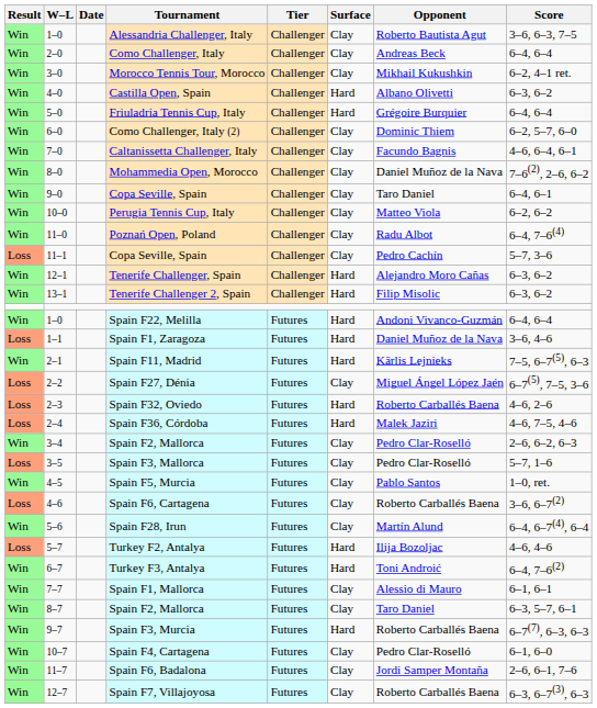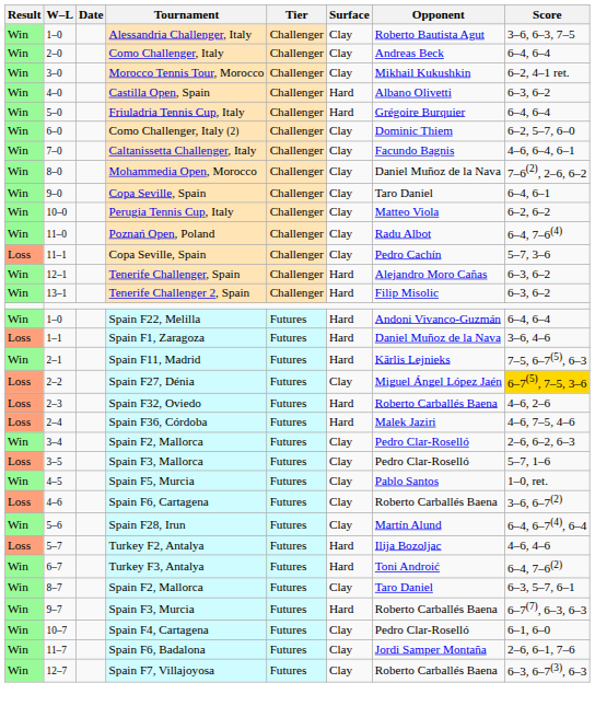 <table class="sortable wikitable nowrap">
 <tr>
 <th>Result</th>
 <th class="unsortable">W–L</th>
 <th>Date</th>
 <th>Tournament</th>
 <th>Tier</th>
 <th>Surface</th>
 <th>Opponent</th>
 <th class="unsortable">Score</th>
 </tr>
 <tr>
 <td bgcolor=98FB98>Win</td>
 <td><small>1–0</small></td>
 <td><a href='#'></a></td>
 <td style="background:moccasin;"><a href='#'>Alessandria Challenger</a>, Italy</td>
 <td style="background:moccasin;">Challenger</td>
 <td>Clay</td>
 <td> <a href='#'>Roberto Bautista Agut</a></td>
 <td>3–6, 6–3, 7–5</td>
 </tr>
 <tr>
 <td bgcolor=98FB98>Win</td>
 <td><small>2–0</small></td>
 <td><a href='#'></a></td>
 <td style="background:moccasin;"><a href='#'>Como Challenger</a>, Italy</td>
 <td style="background:moccasin;">Challenger</td>
 <td>Clay</td>
 <td> <a href='#'>Andreas Beck</a></td>
 <td>6–4, 6–4</td>
 </tr>
 <tr>
 <td bgcolor=98FB98>Win</td>
 <td><small>3–0</small></td>
 <td><a href='#'></a></td>
 <td style="background:moccasin;"><a href='#'>Morocco Tennis Tour</a>, Morocco</td>
 <td style="background:moccasin;">Challenger</td>
 <td>Clay</td>
 <td> <a href='#'>Mikhail Kukushkin</a></td>
 <td>6–2, 4–1 ret.</td>
 </tr>
 <tr>
 <td bgcolor=98FB98>Win</td>
 <td><small>4–0</small></td>
 <td><a href='#'></a></td>
 <td style="background:moccasin;"><a href='#'>Castilla Open</a>, Spain</td>
 <td style="background:moccasin;">Challenger</td>
 <td>Hard</td>
 <td> <a href='#'>Albano Olivetti</a></td>
 <td>6–3, 6–2</td>
 </tr>
 <tr>
 <td bgcolor=98FB98>Win</td>
 <td><small>5–0</small></td>
 <td><a href='#'></a></td>
 <td style="background:moccasin;"><a href='#'>Friuladria Tennis Cup</a>, Italy</td>
 <td style="background:moccasin;">Challenger</td>
 <td>Hard</td>
 <td> <a href='#'>Grégoire Burquier</a></td>
 <td>6–4, 6–4</td>
 </tr>
 <tr>
 <td bgcolor=98FB98>Win</td>
 <td><small>6–0</small></td>
 <td><a href='#'></a></td>
 <td style="background:moccasin;">Como Challenger, Italy <small>(2)</small></td>
 <td style="background:moccasin;">Challenger</td>
 <td>Clay</td>
 <td> <a href='#'>Dominic Thiem</a></td>
 <td>6–2, 5–7, 6–0</td>
 </tr>
 <tr>
 <td bgcolor=98FB98>Win</td>
 <td><small>7–0</small></td>
 <td><a href='#'></a></td>
 <td style="background:moccasin;"><a href='#'>Caltanissetta Challenger</a>, Italy</td>
 <td style="background:moccasin;">Challenger</td>
 <td>Clay</td>
 <td> <a href='#'>Facundo Bagnis</a></td>
 <td>4–6, 6–4, 6–1</td>
 </tr>
 <tr>
 <td bgcolor=98FB98>Win</td>
 <td><small>8–0</small></td>
 <td><a href='#'></a></td>
 <td style="background:moccasin;"><a href='#'>Mohammedia Open</a>, Morocco</td>
 <td style="background:moccasin;">Challenger</td>
 <td>Clay</td>
 <td> Daniel Muñoz de la Nava</td>
 <td>7–6<sup>(2)</sup>, 2–6, 6–2</td>
 </tr>
 <tr>
 <td bgcolor=98FB98>Win</td>
 <td><small>9–0</small></td>
 <td><a href='#'></a></td>
 <td style="background:moccasin;"><a href='#'>Copa Seville</a>, Spain</td>
 <td style="background:moccasin;">Challenger</td>
 <td>Clay</td>
 <td> Taro Daniel</td>
 <td>6–4, 6–1</td>
 </tr>
 <tr>
 <td bgcolor=98FB98>Win</td>
 <td><small>10–0</small></td>
 <td><a href='#'></a></td>
 <td style="background:moccasin;"><a href='#'>Perugia Tennis Cup</a>, Italy</td>
 <td style="background:moccasin;">Challenger</td>
 <td>Clay</td>
 <td> <a href='#'>Matteo Viola</a></td>
 <td>6–2, 6–2</td>
 </tr>
 <tr>
 <td bgcolor=98FB98>Win</td>
 <td><small>11–0</small></td>
 <td><a href='#'></a></td>
 <td style="background:moccasin;"><a href='#'>Poznań Open</a>, Poland</td>
 <td style="background:moccasin;">Challenger</td>
 <td>Clay</td>
 <td> <a href='#'>Radu Albot</a></td>
 <td>6–4, 7–6<sup>(4)</sup></td>
 </tr>
 <tr>
 <td bgcolor=ffa07a>Loss</td>
 <td><small>11–1</small></td>
 <td><a href='#'></a></td>
 <td style="background:moccasin;">Copa Seville, Spain</td>
 <td style="background:moccasin;">Challenger</td>
 <td>Clay</td>
 <td> <a href='#'>Pedro Cachín</a></td>
 <td>5–7, 3–6</td>
 </tr>
 <tr>
 <td bgcolor=98FB98>Win</td>
 <td><small>12–1</small></td>
 <td><a href='#'></a></td>
 <td style="background:moccasin;"><a href='#'>Tenerife Challenger</a>, Spain</td>
 <td style="background:moccasin;">Challenger</td>
 <td>Hard</td>
 <td> <a href='#'>Alejandro Moro Cañas</a></td>
 <td>6–3, 6–2</td>
 </tr>
 <tr>
 <td bgcolor=98FB98>Win</td>
 <td><small>13–1</small></td>
 <td><a href='#'></a></td>
 <td style="background:moccasin;"><a href='#'>Tenerife Challenger 2</a>, Spain</td>
 <td style="background:moccasin;">Challenger</td>
 <td>Hard</td>
 <td> <a href='#'>Filip Misolic</a></td>
 <td>6–3, 6–2</td>
 </tr>
 <tr>
 <td></td>
 </tr>
 <tr>
 <td bgcolor=98FB98>Win</td>
 <td><small>1–0</small></td>
 <td></td>
 <td style="background:#cffcff;">Spain F22, Melilla</td>
 <td style="background:#cffcff;">Futures</td>
 <td>Hard</td>
 <td> <a href='#'>Andoni Vivanco-Guzmán</a></td>
 <td>6–4, 6–4</td>
 </tr>
 <tr>
 <td bgcolor=ffa07a>Loss</td>
 <td><small>1–1</small></td>
 <td></td>
 <td style="background:#cffcff;">Spain F1, Zaragoza</td>
 <td style="background:#cffcff;">Futures</td>
 <td>Hard</td>
 <td> <a href='#'>Daniel Muñoz de la Nava</a></td>
 <td>3–6, 4–6</td>
 </tr>
 <tr>
 <td bgcolor=98FB98>Win</td>
 <td><small>2–1</small></td>
 <td></td>
 <td style="background:#cffcff;">Spain F11, Madrid</td>
 <td style="background:#cffcff;">Futures</td>
 <td>Hard</td>
 <td> <a href='#'>Kārlis Lejnieks</a></td>
 <td>7–5, 6–7<sup>(5)</sup>, 6–3</td>
 </tr>
 <tr>
 <td bgcolor=ffa07a>Loss</td>
 <td><small>2–2</small></td>
 <td></td>
 <td style="background:#cffcff;">Spain F27, Dénia</td>
 <td style="background:#cffcff;">Futures</td>
 <td>Clay</td>
 <td> <a href='#'>Miguel Ángel López Jaén</a></td>
-<td>6–7<sup>(5)</sup>, 7–5, 3–6</td>
+<td style="background: gold;">6–7<sup>(5)</sup>, 7–5, 3–6</td>
 </tr>
 <tr>
 <td bgcolor=ffa07a>Loss</td>
 <td><small>2–3</small></td>
 <td></td>
 <td style="background:#cffcff;">Spain F32, Oviedo</td>
 <td style="background:#cffcff;">Futures</td>
 <td>Hard</td>
 <td> <a href='#'>Roberto Carballés Baena</a></td>
 <td>4–6, 2–6</td>
 </tr>
 <tr>
 <td bgcolor=ffa07a>Loss</td>
 <td><small>2–4</small></td>
 <td></td>
 <td style="background:#cffcff;">Spain F36, Córdoba</td>
 <td style="background:#cffcff;">Futures</td>
 <td>Hard</td>
 <td> <a href='#'>Malek Jaziri</a></td>
 <td>4–6, 7–5, 4–6</td>
 </tr>
 <tr>
 <td bgcolor=98FB98>Win</td>
 <td><small>3–4</small></td>
 <td></td>
 <td style="background:#cffcff;">Spain F2, Mallorca</td>
 <td style="background:#cffcff;">Futures</td>
 <td>Clay</td>
 <td> <a href='#'>Pedro Clar-Roselló</a></td>
 <td>2–6, 6–2, 6–3</td>
 </tr>
 <tr>
 <td bgcolor=ffa07a>Loss</td>
 <td><small>3–5</small></td>
 <td></td>
 <td style="background:#cffcff;">Spain F3, Mallorca</td>
 <td style="background:#cffcff;">Futures</td>
 <td>Clay</td>
 <td> Pedro Clar-Roselló</td>
 <td>5–7, 1–6</td>
 </tr>
 <tr>
 <td bgcolor=98FB98>Win</td>
 <td><small>4–5</small></td>
 <td></td>
 <td style="background:#cffcff;">Spain F5, Murcia</td>
 <td style="background:#cffcff;">Futures</td>
 <td>Clay</td>
 <td> <a href='#'>Pablo Santos</a></td>
 <td>1–0, ret.</td>
 </tr>
 <tr>
 <td bgcolor=ffa07a>Loss</td>
 <td><small>4–6</small></td>
 <td></td>
 <td style="background:#cffcff;">Spain F6, Cartagena</td>
 <td style="background:#cffcff;">Futures</td>
 <td>Clay</td>
 <td> Roberto Carballés Baena</td>
 <td>3–6, 6–7<sup>(2)</sup></td>
 </tr>
 <tr>
 <td bgcolor=98FB98>Win</td>
 <td><small>5–6</small></td>
 <td></td>
 <td style="background:#cffcff;">Spain F28, Irun</td>
 <td style="background:#cffcff;">Futures</td>
 <td>Clay</td>
 <td> <a href='#'>Martín Alund</a></td>
 <td>6–4, 6–7<sup>(4)</sup>, 6–4</td>
 </tr>
 <tr>
 <td bgcolor=ffa07a>Loss</td>
 <td><small>5–7</small></td>
 <td></td>
 <td style="background:#cffcff;">Turkey F2, Antalya</td>
 <td style="background:#cffcff;">Futures</td>
 <td>Hard</td>
 <td> <a href='#'>Ilija Bozoljac</a></td>
 <td>4–6, 4–6</td>
 </tr>
 <tr>
 <td bgcolor=98FB98>Win</td>
 <td><small>6–7</small></td>
 <td></td>
 <td style="background:#cffcff;">Turkey F3, Antalya</td>
 <td style="background:#cffcff;">Futures</td>
 <td>Hard</td>
 <td> <a href='#'>Toni Androić</a></td>
 <td>6–4, 7–6<sup>(2)</sup></td>
 </tr>
 <tr>
 <td bgcolor=98FB98>Win</td>
-<td><small>7–7</small></td>
-<td></td>
-<td style="background:#cffcff;">Spain F1, Mallorca</td>
-<td style="background:#cffcff;">Futures</td>
-<td>Clay</td>
-<td> <a href='#'>Alessio di Mauro</a></td>
-<td>6–1, 6–1</td>
-</tr>
-<tr>
-<td bgcolor=98FB98>Win</td>
 <td><small>8–7</small></td>
 <td></td>
 <td style="background:#cffcff;">Spain F2, Mallorca</td>
 <td style="background:#cffcff;">Futures</td>
 <td>Clay</td>
 <td> <a href='#'>Taro Daniel</a></td>
 <td>6–3, 5–7, 6–1</td>
 </tr>
 <tr>
 <td bgcolor=98FB98>Win</td>
 <td><small>9–7</small></td>
 <td></td>
 <td style="background:#cffcff;">Spain F3, Murcia</td>
 <td style="background:#cffcff;">Futures</td>
 <td>Hard</td>
 <td> Roberto Carballés Baena</td>
 <td>6–7<sup>(7)</sup>, 6–3, 6–3</td>
 </tr>
 <tr>
 <td bgcolor=98FB98>Win</td>
 <td><small>10–7</small></td>
 <td></td>
 <td style="background:#cffcff;">Spain F4, Cartagena</td>
 <td style="background:#cffcff;">Futures</td>
 <td>Clay</td>
 <td> Pedro Clar-Roselló</td>
 <td>6–1, 6–0</td>
 </tr>
 <tr>
 <td bgcolor=98FB98>Win</td>
 <td><small>11–7</small></td>
 <td></td>
 <td style="background:#cffcff;">Spain F6, Badalona</td>
 <td style="background:#cffcff;">Futures</td>
 <td>Clay</td>
 <td> <a href='#'>Jordi Samper Montaña</a></td>
 <td>2–6, 6–1, 7–6</td>
 </tr>
 <tr>
 <td bgcolor=98FB98>Win</td>
 <td><small>12–7</small></td>
 <td></td>
 <td style="background:#cffcff;">Spain F7, Villajoyosa</td>
 <td style="background:#cffcff;">Futures</td>
 <td>Clay</td>
 <td> Roberto Carballés Baena</td>
 <td>6–3, 6–7<sup>(3)</sup>, 6–3</td>
 </tr>
 </table>
